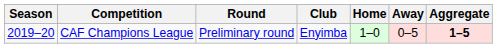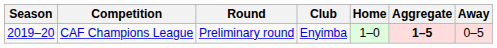 <table class="wikitable">
 <tr>
 <th>Season</th>
 <th>Competition</th>
 <th>Round</th>
 <th>Club</th>
 <th>Home</th>
+<th>Aggregate</th>
 <th>Away</th>
-<th>Aggregate</th>
 </tr>
 <tr>
 <td rowspan="1"><a href='#'>2019–20</a></td>
 <td rowspan="1"><a href='#'>CAF Champions League</a></td>
 <td rowspan="1"><a href='#'>Preliminary round</a></td>
 <td> <a href='#'>Enyimba</a></td>
 <td bgcolor="#ddffdd" style="text-align:center;">1–0</td>
+<td bgcolor="#ffdddd" style="text-align:center;"><strong>1–5</strong></td>
 <td bgcolor="#ffdddd" style="text-align:center;">0–5</td>
-<td bgcolor="#ffdddd" style="text-align:center;"><strong>1–5</strong></td>
 </tr>
 </table>
